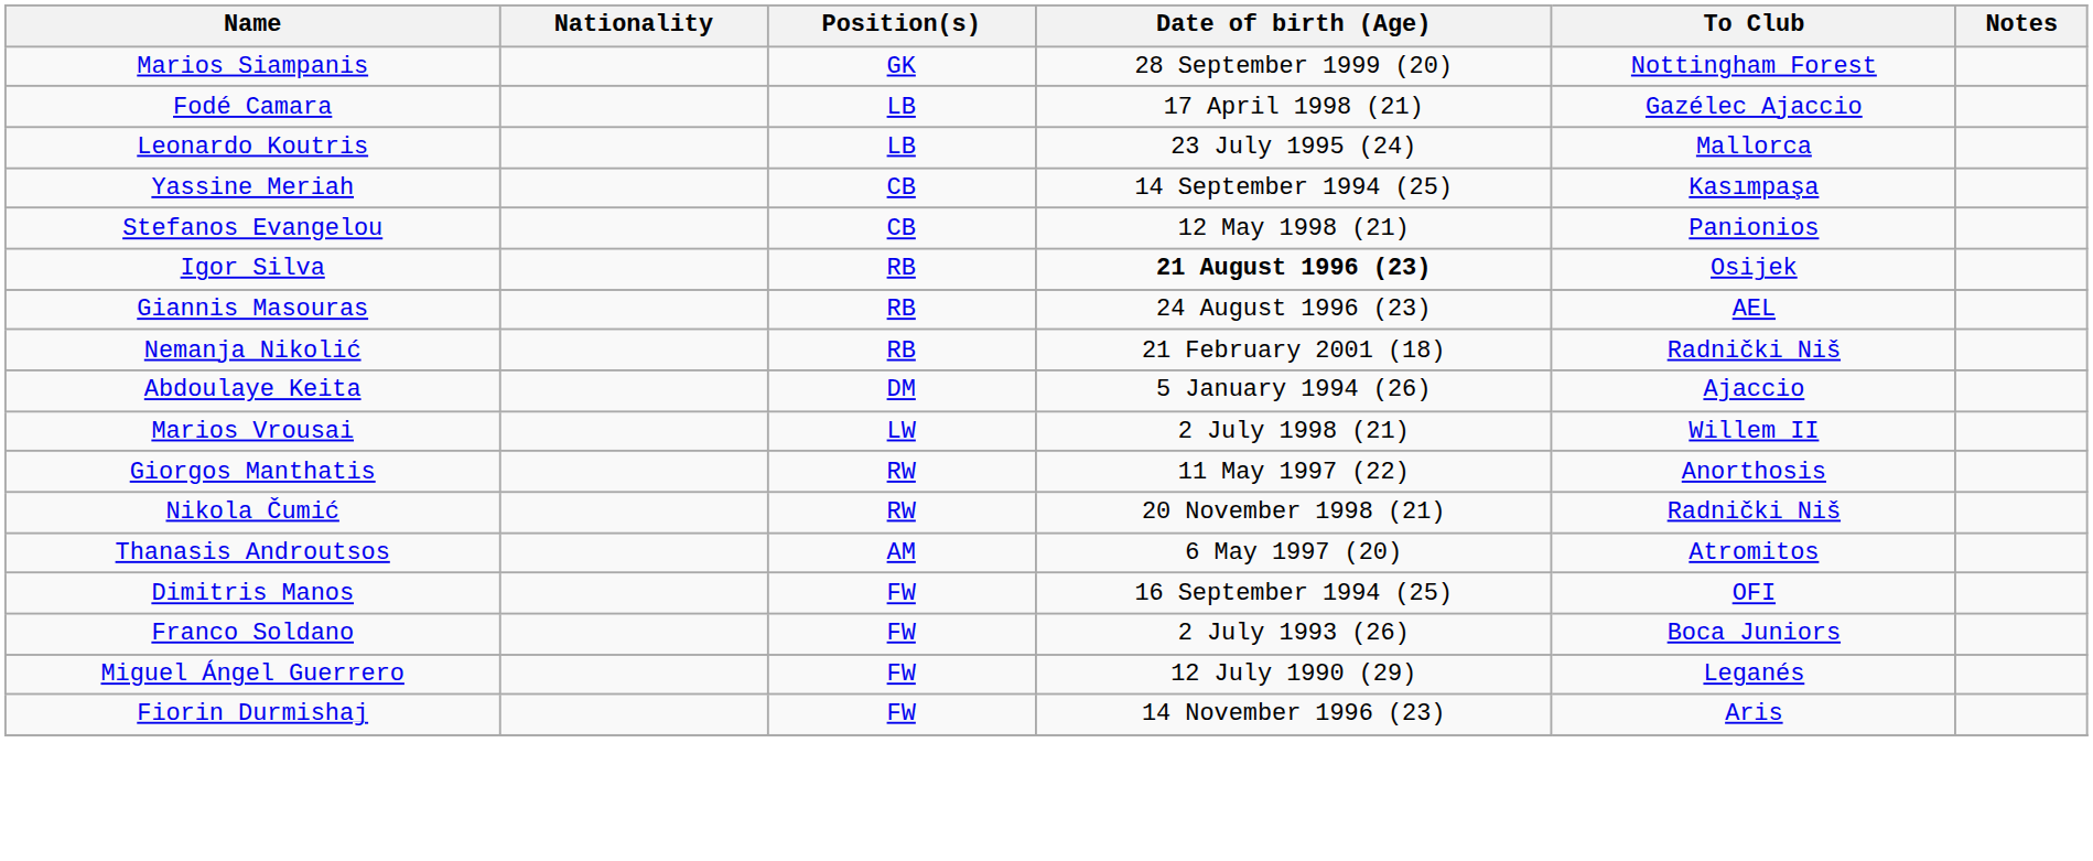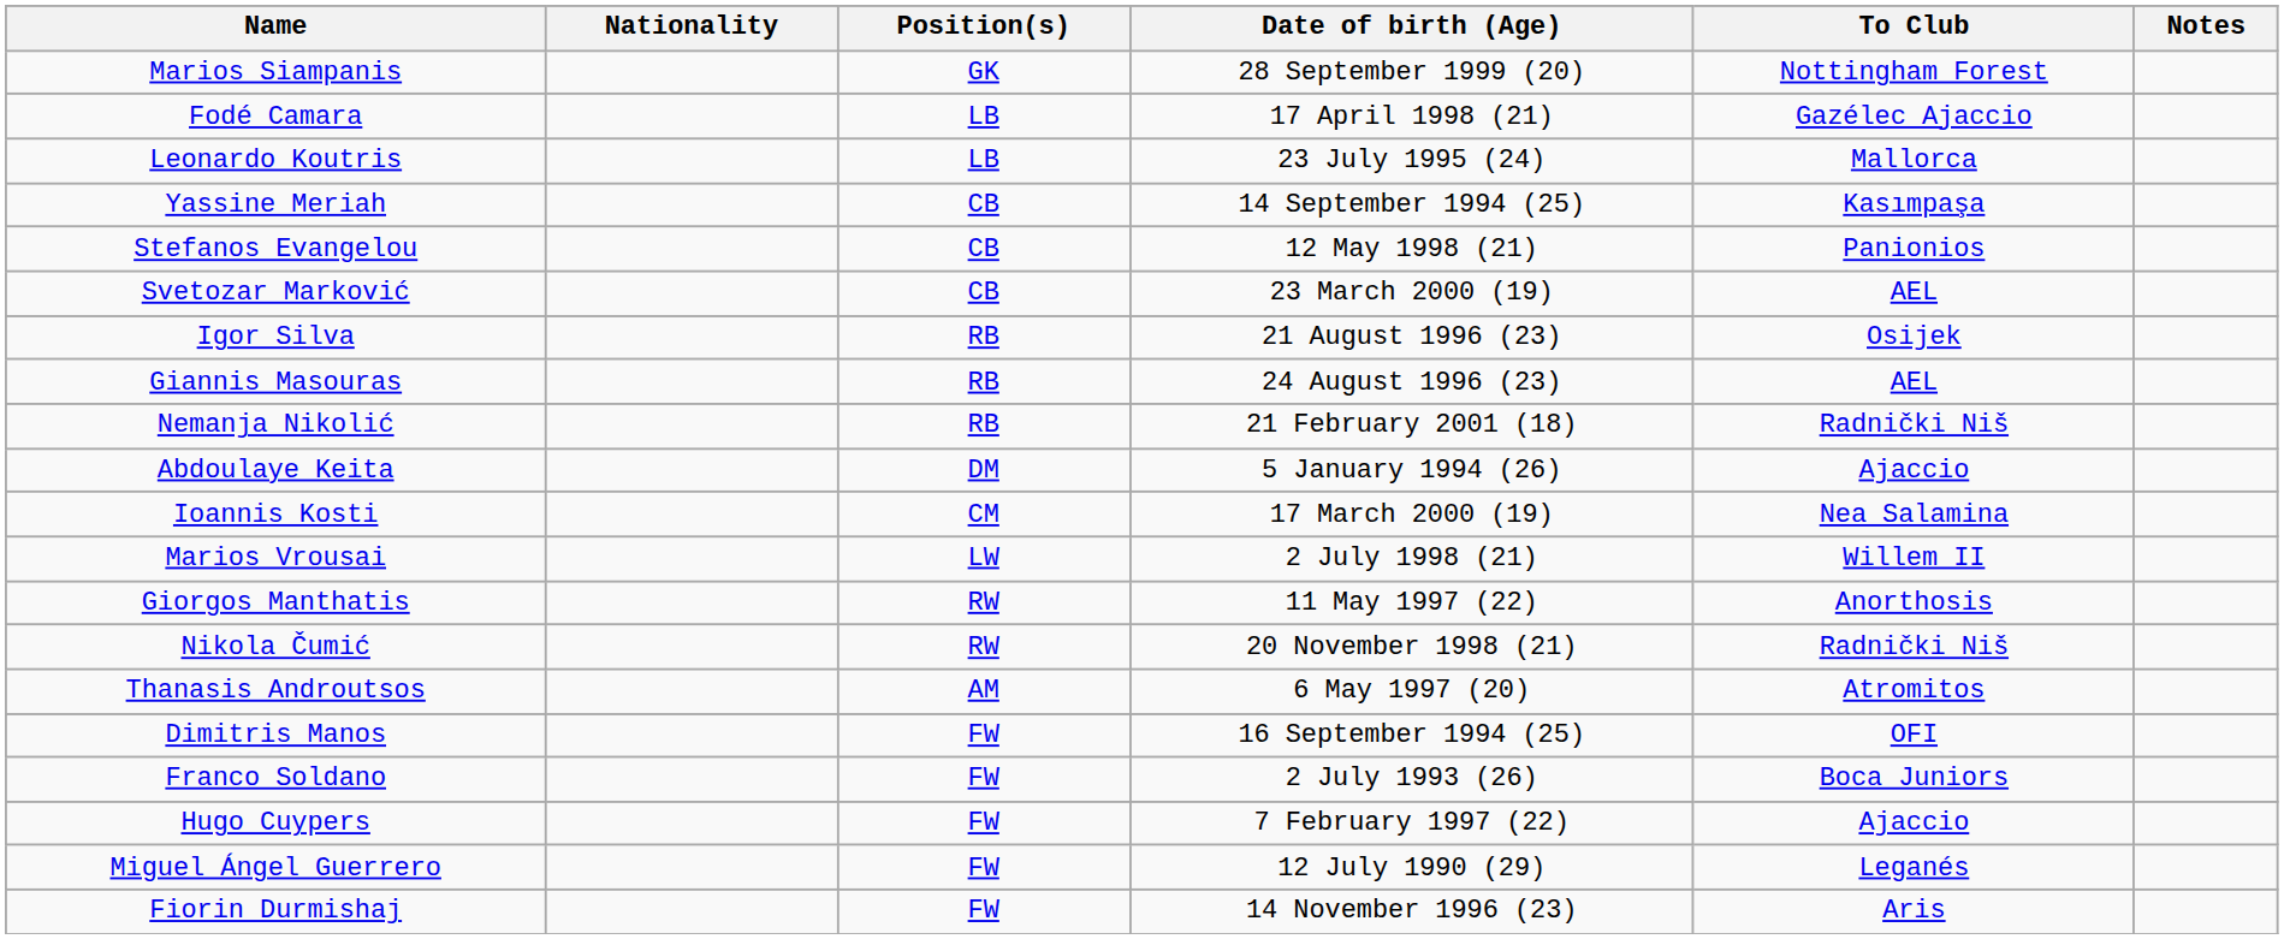 <table class="wikitable" style="text-align:center; font-size:90%; width:80%;">
 <tr>
 <th style="text-align:center;">Name</th>
 <th style="text-align:center;">Nationality</th>
 <th style="text-align:center;">Position(s)</th>
 <th style="text-align:center;">Date of birth (Age)</th>
 <th style="text-align:center;">To Club</th>
 <th style="text-align:center;">Notes</th>
 </tr>
 <tr>
 <td><a href='#'>Marios Siampanis</a></td>
 <td></td>
 <td><a href='#'>GK</a></td>
 <td>28 September 1999 (20)</td>
 <td> <a href='#'>Nottingham Forest</a></td>
 <td></td>
 </tr>
 <tr>
 <td><a href='#'>Fodé Camara</a></td>
 <td></td>
 <td><a href='#'>LB</a></td>
 <td>17 April 1998 (21)</td>
 <td> <a href='#'>Gazélec Ajaccio</a></td>
 <td></td>
 </tr>
 <tr>
 <td><a href='#'>Leonardo Koutris</a></td>
 <td></td>
 <td><a href='#'>LB</a></td>
 <td>23 July 1995 (24)</td>
 <td> <a href='#'>Mallorca</a></td>
 <td></td>
 </tr>
 <tr>
 <td><a href='#'>Yassine Meriah</a></td>
 <td></td>
 <td><a href='#'>CB</a></td>
 <td>14 September 1994 (25)</td>
 <td> <a href='#'>Kasımpaşa</a></td>
 <td></td>
 </tr>
 <tr>
 <td><a href='#'>Stefanos Evangelou</a></td>
 <td></td>
 <td><a href='#'>CB</a></td>
 <td>12 May 1998 (21)</td>
 <td> <a href='#'>Panionios</a></td>
 <td></td>
 </tr>
 <tr>
+<td><a href='#'>Svetozar Marković</a></td>
+<td></td>
+<td><a href='#'>CB</a></td>
+<td>23 March 2000 (19)</td>
+<td> <a href='#'>AEL</a></td>
+<td></td>
+</tr>
+<tr>
 <td><a href='#'>Igor Silva</a></td>
 <td></td>
 <td><a href='#'>RB</a></td>
-<td><strong>21 August 1996 (23)</strong></td>
+<td>21 August 1996 (23)</td>
 <td> <a href='#'>Osijek</a></td>
 <td></td>
 </tr>
 <tr>
 <td><a href='#'>Giannis Masouras</a></td>
 <td></td>
 <td><a href='#'>RB</a></td>
 <td>24 August 1996 (23)</td>
 <td> <a href='#'>AEL</a></td>
 <td></td>
 </tr>
 <tr>
 <td><a href='#'>Nemanja Nikolić</a></td>
 <td></td>
 <td><a href='#'>RB</a></td>
 <td>21 February 2001 (18)</td>
 <td> <a href='#'>Radnički Niš</a></td>
 <td></td>
 </tr>
 <tr>
 <td><a href='#'>Abdoulaye Keita</a></td>
 <td></td>
 <td><a href='#'>DM</a></td>
 <td>5 January 1994 (26)</td>
 <td> <a href='#'>Ajaccio</a></td>
+<td></td>
+</tr>
+<tr>
+<td><a href='#'>Ioannis Kosti</a></td>
+<td></td>
+<td><a href='#'>CM</a></td>
+<td>17 March 2000 (19)</td>
+<td> <a href='#'>Nea Salamina</a></td>
 <td></td>
 </tr>
 <tr>
 <td><a href='#'>Marios Vrousai</a></td>
 <td></td>
 <td><a href='#'>LW</a></td>
 <td>2 July 1998 (21)</td>
 <td> <a href='#'>Willem II</a></td>
 <td></td>
 </tr>
 <tr>
 <td><a href='#'>Giorgos Manthatis</a></td>
 <td></td>
 <td><a href='#'>RW</a></td>
 <td>11 May 1997 (22)</td>
 <td> <a href='#'>Anorthosis</a></td>
 <td></td>
 </tr>
 <tr>
 <td><a href='#'>Nikola Čumić</a></td>
 <td></td>
 <td><a href='#'>RW</a></td>
 <td>20 November 1998 (21)</td>
 <td> <a href='#'>Radnički Niš</a></td>
 <td></td>
 </tr>
 <tr>
 <td><a href='#'>Thanasis Androutsos</a></td>
 <td></td>
 <td><a href='#'>AM</a></td>
 <td>6 May 1997 (20)</td>
 <td> <a href='#'>Atromitos</a></td>
 <td></td>
 </tr>
 <tr>
 <td><a href='#'>Dimitris Manos</a></td>
 <td></td>
 <td><a href='#'>FW</a></td>
 <td>16 September 1994 (25)</td>
 <td> <a href='#'>OFI</a></td>
 <td></td>
 </tr>
 <tr>
 <td><a href='#'>Franco Soldano</a></td>
 <td></td>
 <td><a href='#'>FW</a></td>
 <td>2 July 1993 (26)</td>
 <td> <a href='#'>Boca Juniors</a></td>
 <td></td>
 </tr>
 <tr>
+<td><a href='#'>Hugo Cuypers</a></td>
+<td></td>
+<td><a href='#'>FW</a></td>
+<td>7 February 1997 (22)</td>
+<td> <a href='#'>Ajaccio</a></td>
+<td></td>
+</tr>
+<tr>
 <td><a href='#'>Miguel Ángel Guerrero</a></td>
 <td></td>
 <td><a href='#'>FW</a></td>
 <td>12 July 1990 (29)</td>
 <td> <a href='#'>Leganés</a></td>
 <td></td>
 </tr>
 <tr>
 <td><a href='#'>Fiorin Durmishaj</a></td>
 <td></td>
 <td><a href='#'>FW</a></td>
 <td>14 November 1996 (23)</td>
 <td> <a href='#'>Aris</a></td>
 <td></td>
 </tr>
 <tr>
 </tr>
 </table>
